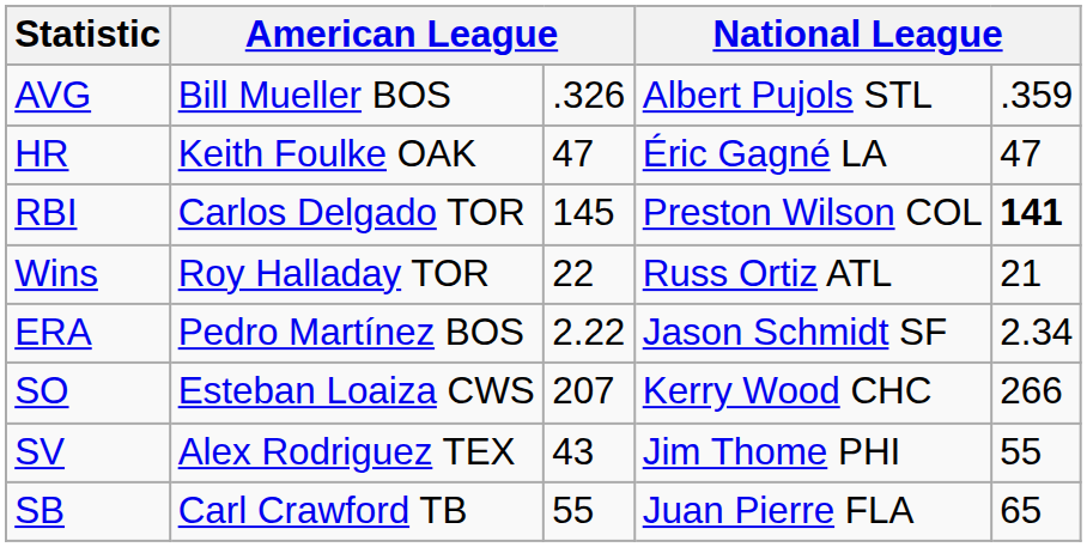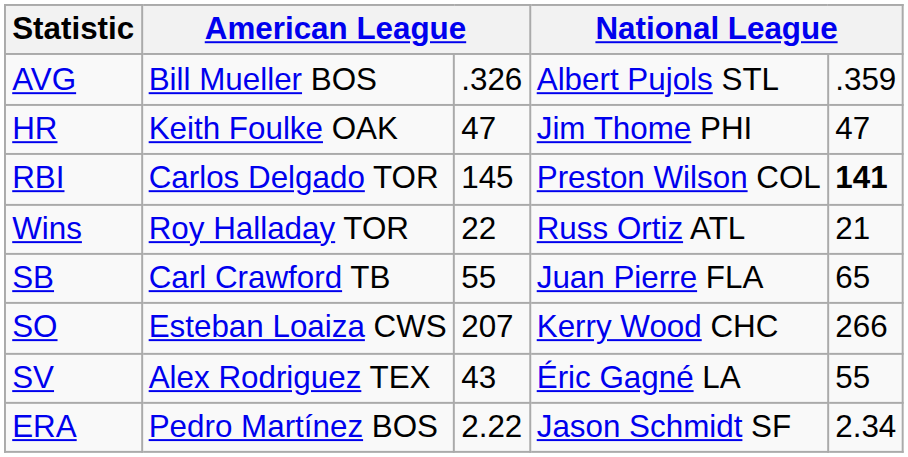 <table class="wikitable">
 <tr>
 <th>Statistic</th>
 <th colspan=2><a href='#'>American League</a></th>
 <th colspan=2><a href='#'>National League</a></th>
 </tr>
 <tr>
 <td><a href='#'>AVG</a></td>
 <td><a href='#'>Bill Mueller</a> BOS</td>
 <td>.326</td>
 <td><a href='#'>Albert Pujols</a> STL</td>
 <td>.359</td>
 </tr>
 <tr>
 <td><a href='#'>HR</a></td>
 <td><a href='#'>Keith Foulke</a> OAK</td>
 <td>47</td>
-<td><a href='#'>Éric Gagné</a> LA</td>
+<td><a href='#'>Jim Thome</a> PHI</td>
 <td>47</td>
 </tr>
 <tr>
 <td><a href='#'>RBI</a></td>
 <td><a href='#'>Carlos Delgado</a> TOR</td>
 <td>145</td>
 <td><a href='#'>Preston Wilson</a> COL</td>
 <td><strong>141</strong></td>
 </tr>
 <tr>
 <td><a href='#'>Wins</a></td>
 <td><a href='#'>Roy Halladay</a> TOR</td>
 <td>22</td>
 <td><a href='#'>Russ Ortiz</a> ATL</td>
 <td>21</td>
 </tr>
 <tr>
-<td><a href='#'>ERA</a></td>
-<td><a href='#'>Pedro Martínez</a> BOS</td>
-<td>2.22</td>
-<td><a href='#'>Jason Schmidt</a> SF</td>
-<td>2.34</td>
+<td><a href='#'>SB</a></td>
+<td><a href='#'>Carl Crawford</a> TB</td>
+<td>55</td>
+<td><a href='#'>Juan Pierre</a> FLA</td>
+<td>65</td>
 </tr>
 <tr>
 <td><a href='#'>SO</a></td>
 <td><a href='#'>Esteban Loaiza</a> CWS</td>
 <td>207</td>
 <td><a href='#'>Kerry Wood</a> CHC</td>
 <td>266</td>
 </tr>
 <tr>
 <td><a href='#'>SV</a></td>
 <td><a href='#'>Alex Rodriguez</a> TEX</td>
 <td>43</td>
-<td><a href='#'>Jim Thome</a> PHI</td>
+<td><a href='#'>Éric Gagné</a> LA</td>
 <td>55</td>
 </tr>
 <tr>
-<td><a href='#'>SB</a></td>
-<td><a href='#'>Carl Crawford</a> TB</td>
-<td>55</td>
-<td><a href='#'>Juan Pierre</a> FLA</td>
-<td>65</td>
+<td><a href='#'>ERA</a></td>
+<td><a href='#'>Pedro Martínez</a> BOS</td>
+<td>2.22</td>
+<td><a href='#'>Jason Schmidt</a> SF</td>
+<td>2.34</td>
 </tr>
 </table>
